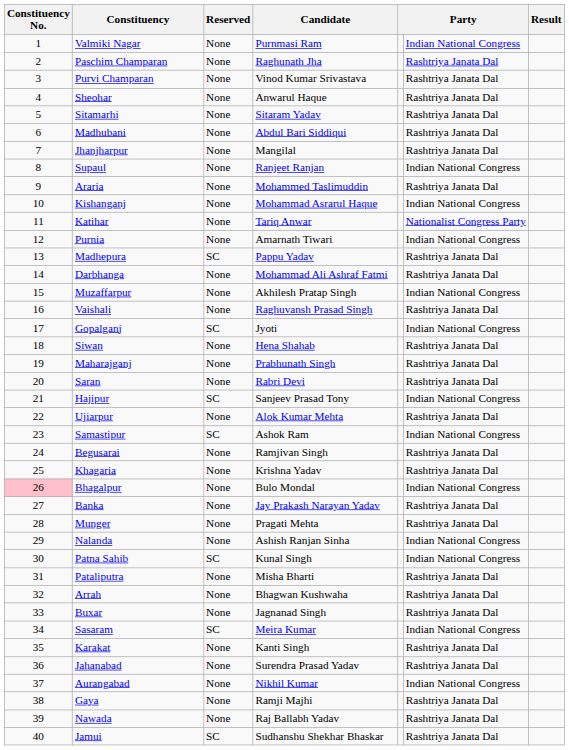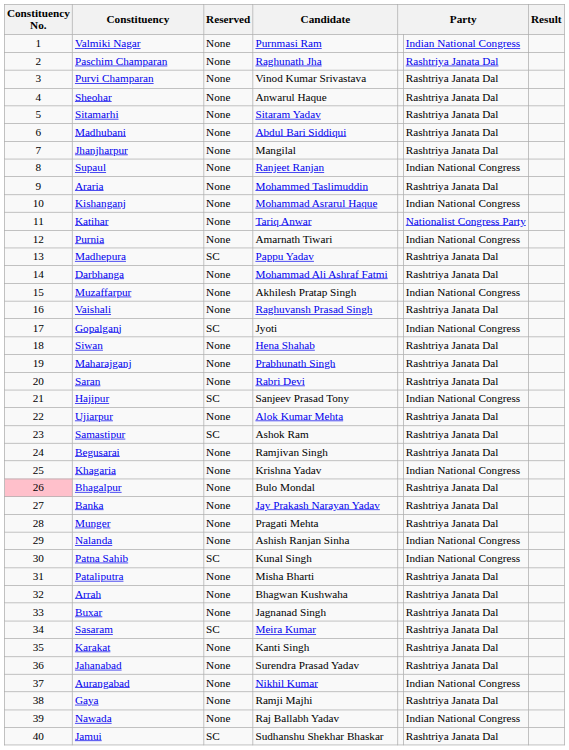 <table class= "wikitable sortable">
 <tr>
 <th>Constituency <br> No.</th>
 <th style="width:180px;">Constituency</th>
 <th>Reserved</th>
 <th style="width:200px;">Candidate</th>
 <th colspan=2>Party</th>
 <th>Result</th>
 </tr>
 <tr>
 <td align="center">1</td>
 <td><a href='#'>Valmiki Nagar</a></td>
 <td>None</td>
 <td><a href='#'>Purnmasi Ram</a></td>
 <td bgcolor=></td>
 <td><a href='#'>Indian National Congress</a></td>
 <td></td>
 </tr>
 <tr>
 <td align="center">2</td>
 <td><a href='#'>Paschim Champaran</a></td>
 <td>None</td>
 <td><a href='#'>Raghunath Jha</a></td>
 <td bgcolor=></td>
 <td><a href='#'>Rashtriya Janata Dal</a></td>
 <td></td>
 </tr>
 <tr>
 <td align="center">3</td>
 <td><a href='#'>Purvi Champaran</a></td>
 <td>None</td>
 <td>Vinod Kumar Srivastava</td>
 <td bgcolor=></td>
 <td>Rashtriya Janata Dal</td>
 <td></td>
 </tr>
 <tr>
 <td align="center">4</td>
 <td><a href='#'>Sheohar</a></td>
 <td>None</td>
 <td>Anwarul Haque</td>
 <td bgcolor=></td>
 <td>Rashtriya Janata Dal</td>
 <td></td>
 </tr>
 <tr>
 <td align="center">5</td>
 <td><a href='#'>Sitamarhi</a></td>
 <td>None</td>
 <td><a href='#'>Sitaram Yadav</a></td>
 <td bgcolor=></td>
 <td>Rashtriya Janata Dal</td>
 <td></td>
 </tr>
 <tr>
 <td align="center">6</td>
 <td><a href='#'>Madhubani</a></td>
 <td>None</td>
 <td><a href='#'>Abdul Bari Siddiqui</a></td>
 <td bgcolor=></td>
 <td>Rashtriya Janata Dal</td>
 <td></td>
 </tr>
 <tr>
 <td align="center">7</td>
 <td><a href='#'>Jhanjharpur</a></td>
 <td>None</td>
 <td>Mangilal</td>
 <td bgcolor=></td>
 <td>Rashtriya Janata Dal</td>
 <td></td>
 </tr>
 <tr>
 <td align="center">8</td>
 <td><a href='#'>Supaul</a></td>
 <td>None</td>
 <td><a href='#'>Ranjeet Ranjan</a></td>
 <td bgcolor=></td>
 <td>Indian National Congress</td>
 <td></td>
 </tr>
 <tr>
 <td align="center">9</td>
 <td><a href='#'>Araria</a></td>
 <td>None</td>
 <td><a href='#'>Mohammed Taslimuddin</a></td>
 <td bgcolor=></td>
 <td>Rashtriya Janata Dal</td>
 <td></td>
 </tr>
 <tr>
 <td align="center">10</td>
 <td><a href='#'>Kishanganj</a></td>
 <td>None</td>
 <td><a href='#'>Mohammad Asrarul Haque</a></td>
 <td bgcolor=></td>
 <td>Indian National Congress</td>
 <td></td>
 </tr>
 <tr>
 <td align="center">11</td>
 <td><a href='#'>Katihar</a></td>
 <td>None</td>
 <td><a href='#'>Tariq Anwar</a></td>
 <td bgcolor=></td>
 <td><a href='#'>Nationalist Congress Party</a></td>
 <td></td>
 </tr>
 <tr>
 <td align="center">12</td>
 <td><a href='#'>Purnia</a></td>
 <td>None</td>
 <td>Amarnath Tiwari</td>
 <td bgcolor=></td>
 <td>Indian National Congress</td>
 <td></td>
 </tr>
 <tr>
 <td align="center">13</td>
 <td><a href='#'>Madhepura</a></td>
 <td>SC</td>
 <td><a href='#'>Pappu Yadav</a></td>
 <td bgcolor=></td>
 <td>Rashtriya Janata Dal</td>
 <td></td>
 </tr>
 <tr>
 <td align="center">14</td>
 <td><a href='#'>Darbhanga</a></td>
 <td>None</td>
 <td><a href='#'>Mohammad Ali Ashraf Fatmi</a></td>
 <td bgcolor=></td>
 <td>Rashtriya Janata Dal</td>
 <td></td>
 </tr>
 <tr>
 <td align="center">15</td>
 <td><a href='#'>Muzaffarpur</a></td>
 <td>None</td>
 <td>Akhilesh Pratap Singh</td>
 <td bgcolor=></td>
 <td>Indian National Congress</td>
 <td></td>
 </tr>
 <tr>
 <td align="center">16</td>
 <td><a href='#'>Vaishali</a></td>
 <td>None</td>
 <td><a href='#'>Raghuvansh Prasad Singh</a></td>
 <td bgcolor=></td>
 <td>Rashtriya Janata Dal</td>
 <td></td>
 </tr>
 <tr>
 <td align="center">17</td>
 <td><a href='#'>Gopalganj</a></td>
 <td>SC</td>
 <td>Jyoti</td>
 <td bgcolor=></td>
 <td>Indian National Congress</td>
 <td></td>
 </tr>
 <tr>
 <td align="center">18</td>
 <td><a href='#'>Siwan</a></td>
 <td>None</td>
 <td><a href='#'>Hena Shahab</a></td>
 <td bgcolor=></td>
 <td>Rashtriya Janata Dal</td>
 <td></td>
 </tr>
 <tr>
 <td align="center">19</td>
 <td><a href='#'>Maharajganj</a></td>
 <td>None</td>
 <td><a href='#'>Prabhunath Singh</a></td>
 <td bgcolor=></td>
 <td>Rashtriya Janata Dal</td>
 <td></td>
 </tr>
 <tr>
 <td align="center">20</td>
 <td><a href='#'>Saran</a></td>
 <td>None</td>
 <td><a href='#'>Rabri Devi</a></td>
 <td bgcolor=></td>
 <td>Rashtriya Janata Dal</td>
 <td></td>
 </tr>
 <tr>
 <td align="center">21</td>
 <td><a href='#'>Hajipur</a></td>
 <td>SC</td>
 <td>Sanjeev Prasad Tony</td>
 <td bgcolor=></td>
 <td>Indian National Congress</td>
 <td></td>
 </tr>
 <tr>
 <td align="center">22</td>
 <td><a href='#'>Ujiarpur</a></td>
 <td>None</td>
 <td><a href='#'>Alok Kumar Mehta</a></td>
 <td bgcolor=></td>
 <td>Rashtriya Janata Dal</td>
 <td></td>
 </tr>
 <tr>
 <td align="center">23</td>
 <td><a href='#'>Samastipur</a></td>
 <td>SC</td>
 <td>Ashok Ram</td>
 <td bgcolor=></td>
-<td>Indian National Congress</td>
+<td>Rashtriya Janata Dal</td>
 <td></td>
 </tr>
 <tr>
 <td align="center">24</td>
 <td><a href='#'>Begusarai</a></td>
 <td>None</td>
 <td>Ramjivan Singh</td>
 <td bgcolor=></td>
 <td>Rashtriya Janata Dal</td>
 <td></td>
 </tr>
 <tr>
 <td align="center">25</td>
 <td><a href='#'>Khagaria</a></td>
 <td>None</td>
 <td>Krishna Yadav</td>
 <td bgcolor=></td>
-<td>Rashtriya Janata Dal</td>
+<td>Indian National Congress</td>
 <td></td>
 </tr>
 <tr>
 <td align="center" style="background: pink;">26</td>
 <td><a href='#'>Bhagalpur</a></td>
 <td>None</td>
 <td>Bulo Mondal</td>
 <td bgcolor=></td>
-<td>Indian National Congress</td>
+<td>Rashtriya Janata Dal</td>
 <td></td>
 </tr>
 <tr>
 <td align="center">27</td>
 <td><a href='#'>Banka</a></td>
 <td>None</td>
 <td><a href='#'>Jay Prakash Narayan Yadav</a></td>
 <td bgcolor=></td>
 <td>Rashtriya Janata Dal</td>
 <td></td>
 </tr>
 <tr>
 <td align="center">28</td>
 <td><a href='#'>Munger</a></td>
 <td>None</td>
 <td>Pragati Mehta</td>
 <td bgcolor=></td>
 <td>Rashtriya Janata Dal</td>
 <td></td>
 </tr>
 <tr>
 <td align="center">29</td>
 <td><a href='#'>Nalanda</a></td>
 <td>None</td>
 <td>Ashish Ranjan Sinha</td>
 <td bgcolor=></td>
 <td>Indian National Congress</td>
 <td></td>
 </tr>
 <tr>
 <td align="center">30</td>
 <td><a href='#'>Patna Sahib</a></td>
 <td>SC</td>
 <td>Kunal Singh</td>
 <td bgcolor=></td>
 <td>Indian National Congress</td>
 <td></td>
 </tr>
 <tr>
 <td align="center">31</td>
 <td><a href='#'>Pataliputra</a></td>
 <td>None</td>
 <td>Misha Bharti</td>
 <td bgcolor=></td>
 <td>Rashtriya Janata Dal</td>
 <td></td>
 </tr>
 <tr>
 <td align="center">32</td>
 <td><a href='#'>Arrah</a></td>
 <td>None</td>
 <td>Bhagwan Kushwaha</td>
 <td bgcolor=></td>
 <td>Rashtriya Janata Dal</td>
 <td></td>
 </tr>
 <tr>
 <td align="center">33</td>
 <td><a href='#'>Buxar</a></td>
 <td>None</td>
 <td>Jagnanad Singh</td>
 <td bgcolor=></td>
 <td>Rashtriya Janata Dal</td>
 <td></td>
 </tr>
 <tr>
 <td align="center">34</td>
 <td><a href='#'>Sasaram</a></td>
 <td>SC</td>
 <td><a href='#'>Meira Kumar</a></td>
 <td bgcolor=></td>
-<td>Indian National Congress</td>
+<td>Rashtriya Janata Dal</td>
 <td></td>
 </tr>
 <tr>
 <td align="center">35</td>
 <td><a href='#'>Karakat</a></td>
 <td>None</td>
 <td>Kanti Singh</td>
 <td bgcolor=></td>
 <td>Rashtriya Janata Dal</td>
 <td></td>
 </tr>
 <tr>
 <td align="center">36</td>
 <td><a href='#'>Jahanabad</a></td>
 <td>None</td>
 <td>Surendra Prasad Yadav</td>
 <td bgcolor=></td>
 <td>Rashtriya Janata Dal</td>
 <td></td>
 </tr>
 <tr>
 <td align="center">37</td>
 <td><a href='#'>Aurangabad</a></td>
 <td>None</td>
 <td><a href='#'>Nikhil Kumar</a></td>
 <td bgcolor=></td>
 <td>Indian National Congress</td>
 <td></td>
 </tr>
 <tr>
 <td align="center">38</td>
 <td><a href='#'>Gaya</a></td>
 <td>None</td>
 <td>Ramji Majhi</td>
 <td bgcolor=></td>
 <td>Rashtriya Janata Dal</td>
 <td></td>
 </tr>
 <tr>
 <td align="center">39</td>
 <td><a href='#'>Nawada</a></td>
 <td>None</td>
 <td>Raj Ballabh Yadav</td>
 <td bgcolor=></td>
-<td>Rashtriya Janata Dal</td>
+<td>Indian National Congress</td>
 <td></td>
 </tr>
 <tr>
 <td align="center">40</td>
 <td><a href='#'>Jamui</a></td>
 <td>SC</td>
 <td>Sudhanshu Shekhar Bhaskar</td>
 <td bgcolor=></td>
 <td>Rashtriya Janata Dal</td>
 <td></td>
 </tr>
 </table>
